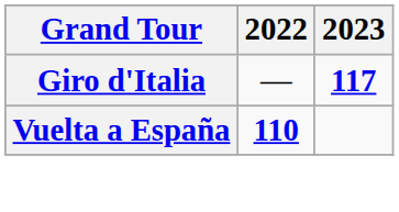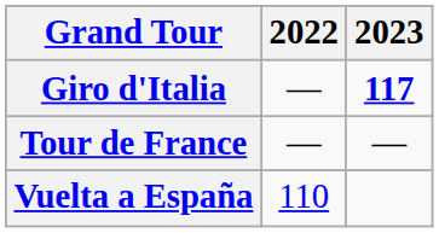 <table class="wikitable plainrowheaders">
 <tr>
 <th scope="col"><a href='#'>Grand Tour</a></th>
 <th scope="col">2022</th>
 <th scope="col">2023</th>
 </tr>
 <tr style="text-align:center;">
 <th scope="row"> <a href='#'>Giro d'Italia</a></th>
 <td>—</td>
 <td><strong><a href='#'>117</a></strong></td>
 </tr>
 <tr style="text-align:center;">
+<th scope="row"> <a href='#'>Tour de France</a></th>
+<td>—</td>
+<td>—</td>
+</tr>
+<tr style="text-align:center;">
 <th scope="row"> <a href='#'>Vuelta a España</a></th>
-<td><strong><a href='#'>110</a></strong></td>
+<td><a href='#'>110</a></td>
 <td></td>
 </tr>
 </table>
